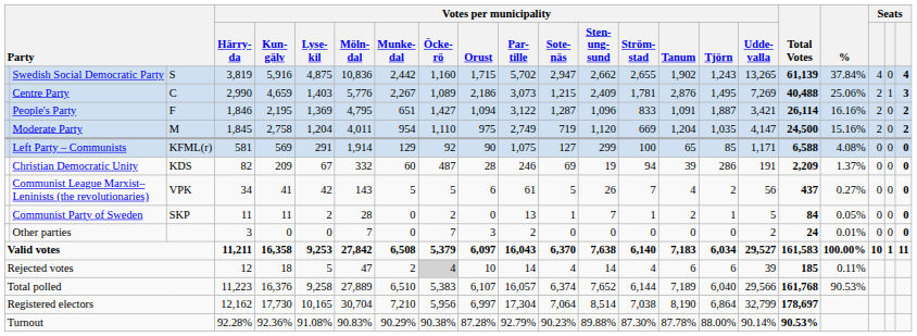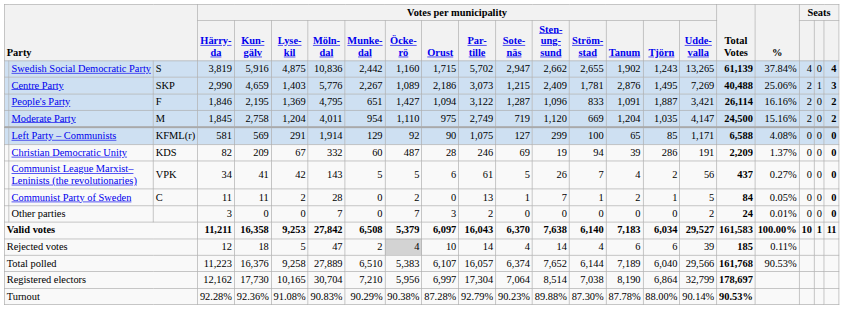 <table class="wikitable" border="1" style="text-align:right;">
 <tr>
 <th style="text-align:left;" valign=bottom rowspan=2 colspan=3>Party</th>
 <th colspan=14>Votes per municipality</th>
 <th align=center valign=bottom rowspan=2 width="50">Total Votes</th>
 <th align=center valign=bottom rowspan=2 width="50">%</th>
 <th colspan=3>Seats</th>
 </tr>
 <tr>
 <th align=center valign=bottom width="50"><a href='#'>Härry- da</a></th>
 <th align=center valign=bottom width="50"><a href='#'>Kun- gälv</a></th>
 <th align=center valign=bottom width="50"><a href='#'>Lyse- kil</a></th>
 <th align=center valign=bottom width="50"><a href='#'>Möln- dal</a></th>
 <th align=center valign=bottom width="50"><a href='#'>Munke- dal</a></th>
 <th align=center valign=bottom width="50"><a href='#'>Öcke- rö</a></th>
 <th align=center valign=bottom width="50"><a href='#'>Orust</a></th>
 <th align=center valign=bottom width="50"><a href='#'>Par- tille</a></th>
 <th align=center valign=bottom width="50"><a href='#'>Sote- näs</a></th>
 <th align=center valign=bottom width="50"><a href='#'>Sten- ung- sund</a></th>
 <th align=center valign=bottom width="50"><a href='#'>Ström- stad</a></th>
 <th align=center valign=bottom width="50"><a href='#'>Tanum</a></th>
 <th align=center valign=bottom width="50"><a href='#'>Tjörn</a></th>
 <th align=center valign=bottom width="50"><a href='#'>Udde- valla</a></th>
 <th align=center valign=bottom width="20"><small></small></th>
 <th align=center valign=bottom width="20"><small><a href='#'></a></small></th>
 <th align=center valign=bottom width="20"><small></small></th>
 </tr>
 <tr style="background:#CEE0F2;">
 <td></td>
 <td align=left style="white-space: nowrap;"><a href='#'>Swedish Social Democratic Party</a></td>
 <td align=left>S</td>
 <td>3,819</td>
 <td>5,916</td>
 <td>4,875</td>
 <td>10,836</td>
 <td>2,442</td>
 <td>1,160</td>
 <td>1,715</td>
 <td>5,702</td>
 <td>2,947</td>
 <td>2,662</td>
 <td>2,655</td>
 <td>1,902</td>
 <td>1,243</td>
 <td>13,265</td>
 <td><strong>61,139</strong></td>
 <td>37.84%</td>
 <td>4</td>
 <td>0</td>
 <td><strong>4</strong></td>
 </tr>
 <tr style="background:#CEE0F2;">
 <td></td>
 <td align=left><a href='#'>Centre Party</a></td>
-<td align=left>C</td>
+<td align=left>SKP</td>
 <td>2,990</td>
 <td>4,659</td>
 <td>1,403</td>
 <td>5,776</td>
 <td>2,267</td>
 <td>1,089</td>
 <td>2,186</td>
 <td>3,073</td>
 <td>1,215</td>
 <td>2,409</td>
 <td>1,781</td>
 <td>2,876</td>
 <td>1,495</td>
 <td>7,269</td>
 <td><strong>40,488</strong></td>
 <td>25.06%</td>
 <td>2</td>
 <td>1</td>
 <td><strong>3</strong></td>
 </tr>
 <tr style="background:#CEE0F2;">
 <td></td>
 <td align=left><a href='#'>People's Party</a></td>
 <td align=left>F</td>
 <td>1,846</td>
 <td>2,195</td>
 <td>1,369</td>
 <td>4,795</td>
 <td>651</td>
 <td>1,427</td>
 <td>1,094</td>
 <td>3,122</td>
 <td>1,287</td>
 <td>1,096</td>
 <td>833</td>
 <td>1,091</td>
 <td>1,887</td>
 <td>3,421</td>
 <td><strong>26,114</strong></td>
 <td>16.16%</td>
 <td>2</td>
 <td>0</td>
 <td><strong>2</strong></td>
 </tr>
 <tr style="background:#CEE0F2;">
 <td></td>
 <td align=left><a href='#'>Moderate Party</a></td>
 <td align=left>M</td>
 <td>1,845</td>
 <td>2,758</td>
 <td>1,204</td>
 <td>4,011</td>
 <td>954</td>
 <td>1,110</td>
 <td>975</td>
 <td>2,749</td>
 <td>719</td>
 <td>1,120</td>
 <td>669</td>
 <td>1,204</td>
 <td>1,035</td>
 <td>4,147</td>
 <td><strong>24,500</strong></td>
 <td>15.16%</td>
 <td>2</td>
 <td>0</td>
 <td><strong>2</strong></td>
 </tr>
 <tr style="background:#CEE0F2; border-top:3px solid darkgray;">
 <td></td>
 <td align=left><a href='#'>Left Party – Communists</a></td>
 <td align=left>KFML(r)</td>
 <td>581</td>
 <td>569</td>
 <td>291</td>
 <td>1,914</td>
 <td>129</td>
 <td>92</td>
 <td>90</td>
 <td>1,075</td>
 <td>127</td>
 <td>299</td>
 <td>100</td>
 <td>65</td>
 <td>85</td>
 <td>1,171</td>
 <td><strong>6,588</strong></td>
 <td>4.08%</td>
 <td>0</td>
 <td>0</td>
 <td><strong>0</strong></td>
 </tr>
 <tr>
 <td></td>
 <td align=left><a href='#'>Christian Democratic Unity</a></td>
 <td align=left>KDS</td>
 <td>82</td>
 <td>209</td>
 <td>67</td>
 <td>332</td>
 <td>60</td>
 <td>487</td>
 <td>28</td>
 <td>246</td>
 <td>69</td>
 <td>19</td>
 <td>94</td>
 <td>39</td>
 <td>286</td>
 <td>191</td>
 <td><strong>2,209</strong></td>
 <td>1.37%</td>
 <td>0</td>
 <td>0</td>
 <td><strong>0</strong></td>
 </tr>
 <tr>
 <td></td>
 <td align=left><a href='#'>Communist League Marxist–Leninists (the revolutionaries)</a></td>
 <td align=left>VPK</td>
 <td>34</td>
 <td>41</td>
 <td>42</td>
 <td>143</td>
 <td>5</td>
 <td>5</td>
 <td>6</td>
 <td>61</td>
 <td>5</td>
 <td>26</td>
 <td>7</td>
 <td>4</td>
 <td>2</td>
 <td>56</td>
 <td><strong>437</strong></td>
 <td>0.27%</td>
 <td>0</td>
 <td>0</td>
 <td><strong>0</strong></td>
 </tr>
 <tr>
 <td></td>
 <td align=left><a href='#'>Communist Party of Sweden</a></td>
-<td align=left>SKP</td>
+<td align=left>C</td>
 <td>11</td>
 <td>11</td>
 <td>2</td>
 <td>28</td>
 <td>0</td>
 <td>2</td>
 <td>0</td>
 <td>13</td>
 <td>1</td>
 <td>7</td>
 <td>1</td>
 <td>2</td>
 <td>1</td>
 <td>5</td>
 <td><strong>84</strong></td>
 <td>0.05%</td>
 <td>0</td>
 <td>0</td>
 <td><strong>0</strong></td>
 </tr>
 <tr>
 <td></td>
 <td align=left>Other parties</td>
 <td></td>
 <td>3</td>
 <td>0</td>
 <td>0</td>
 <td>7</td>
 <td>0</td>
 <td>7</td>
 <td>3</td>
 <td>2</td>
 <td>0</td>
 <td>0</td>
 <td>0</td>
 <td>0</td>
 <td>0</td>
 <td>2</td>
 <td><strong>24</strong></td>
 <td>0.01%</td>
 <td>0</td>
 <td>0</td>
 <td><strong>0</strong></td>
 </tr>
 <tr style="font-weight:bold">
 <td align=left colspan=3>Valid votes</td>
 <td>11,211</td>
 <td>16,358</td>
 <td>9,253</td>
 <td>27,842</td>
 <td>6,508</td>
 <td>5,379</td>
 <td>6,097</td>
 <td>16,043</td>
 <td>6,370</td>
 <td>7,638</td>
 <td>6,140</td>
 <td>7,183</td>
 <td>6,034</td>
 <td>29,527</td>
 <td>161,583</td>
 <td>100.00%</td>
 <td>10</td>
 <td>1</td>
 <td>11</td>
 </tr>
 <tr>
 <td align=left colspan=3>Rejected votes</td>
 <td>12</td>
 <td>18</td>
 <td>5</td>
 <td>47</td>
 <td>2</td>
 <td style="background: lightgrey;">4</td>
 <td>10</td>
 <td>14</td>
 <td>4</td>
 <td>14</td>
 <td>4</td>
 <td>6</td>
 <td>6</td>
 <td>39</td>
 <td><strong>185</strong></td>
 <td>0.11%</td>
 <td></td>
 <td></td>
 <td></td>
 </tr>
 <tr>
 <td align=left colspan=3>Total polled</td>
 <td>11,223</td>
 <td>16,376</td>
 <td>9,258</td>
 <td>27,889</td>
 <td>6,510</td>
 <td>5,383</td>
 <td>6,107</td>
 <td>16,057</td>
 <td>6,374</td>
 <td>7,652</td>
 <td>6,144</td>
 <td>7,189</td>
 <td>6,040</td>
 <td>29,566</td>
 <td><strong>161,768</strong></td>
 <td>90.53%</td>
 <td></td>
 <td></td>
 <td></td>
 </tr>
 <tr>
 <td align=left colspan=3>Registered electors</td>
 <td>12,162</td>
 <td>17,730</td>
 <td>10,165</td>
 <td>30,704</td>
 <td>7,210</td>
 <td>5,956</td>
 <td>6,997</td>
 <td>17,304</td>
 <td>7,064</td>
 <td>8,514</td>
 <td>7,038</td>
 <td>8,190</td>
 <td>6,864</td>
 <td>32,799</td>
 <td><strong>178,697</strong></td>
 <td></td>
 <td></td>
 <td></td>
 <td></td>
 </tr>
 <tr>
 <td align=left colspan=3>Turnout</td>
 <td>92.28%</td>
 <td>92.36%</td>
 <td>91.08%</td>
 <td>90.83%</td>
 <td>90.29%</td>
 <td>90.38%</td>
 <td>87.28%</td>
 <td>92.79%</td>
 <td>90.23%</td>
 <td>89.88%</td>
 <td>87.30%</td>
 <td>87.78%</td>
 <td>88.00%</td>
 <td>90.14%</td>
 <td><strong>90.53%</strong></td>
 <td></td>
 <td></td>
 <td></td>
 <td></td>
 </tr>
 </table>
